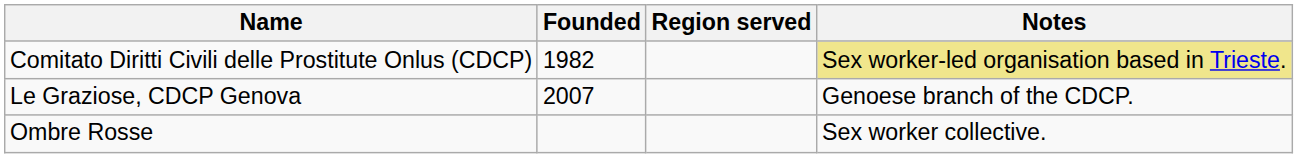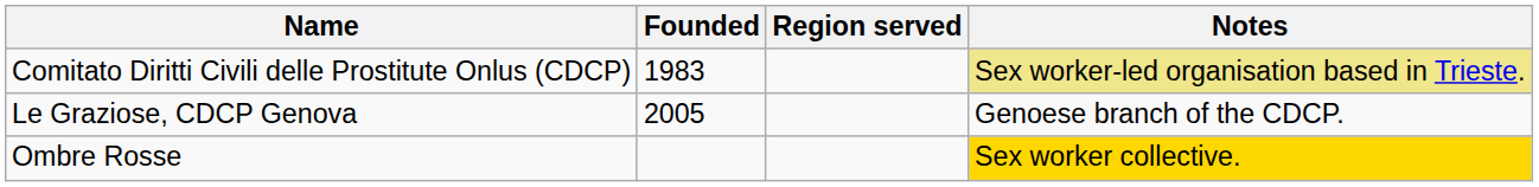 <table class="wikitable sortable">
 <tr>
 <th>Name</th>
 <th>Founded</th>
 <th>Region served</th>
 <th>Notes</th>
 </tr>
 <tr>
 <td>Comitato Diritti Civili delle Prostitute Onlus (CDCP)</td>
-<td>1982</td>
+<td>1983</td>
 <td></td>
 <td style="background: khaki;">Sex worker-led organisation based in <a href='#'>Trieste</a>.</td>
 </tr>
 <tr>
 <td>Le Graziose, CDCP Genova</td>
-<td>2007</td>
+<td>2005</td>
 <td></td>
 <td>Genoese branch of the CDCP.</td>
 </tr>
 <tr>
 <td>Ombre Rosse</td>
 <td></td>
 <td></td>
-<td>Sex worker collective.</td>
+<td style="background: gold;">Sex worker collective.</td>
 </tr>
 </table>
